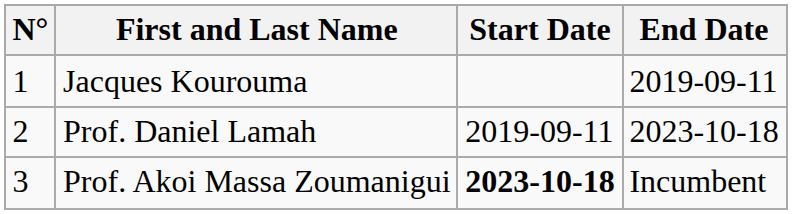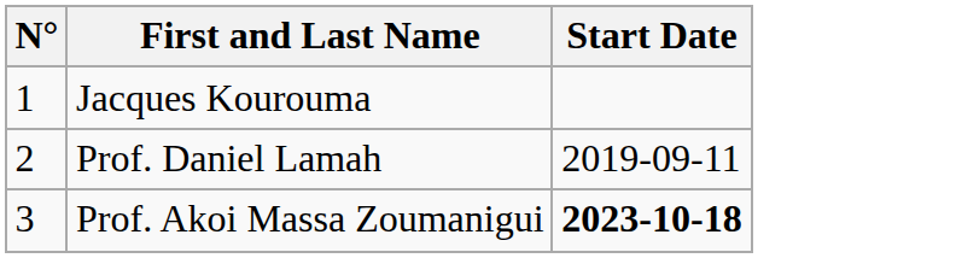 <table class="wikitable">
 <tr>
 <th>N°</th>
 <th>First and Last Name</th>
 <th>Start Date</th>
-<th>End Date</th>
 </tr>
 <tr>
 <td>1</td>
 <td>Jacques Kourouma</td>
 <td></td>
-<td>2019-09-11</td>
 </tr>
 <tr>
 <td>2</td>
 <td>Prof. Daniel Lamah</td>
 <td>2019-09-11</td>
-<td>2023-10-18</td>
 </tr>
 <tr>
 <td>3</td>
 <td>Prof. Akoi Massa Zoumanigui</td>
 <td><strong>2023-10-18</strong></td>
-<td>Incumbent</td>
 </tr>
 </table>
